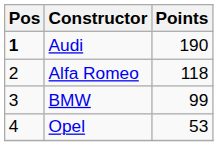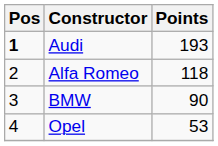 <table class="wikitable"   style="font-size:   85%;">
 <tr>
 <th>Pos</th>
 <th>Constructor</th>
 <th>Points</th>
 </tr>
 <tr>
 <td><strong>1</strong></td>
 <td> <a href='#'>Audi</a></td>
-<td align="right">190</td>
+<td align="right">193</td>
 </tr>
 <tr>
 <td>2</td>
 <td> <a href='#'>Alfa Romeo</a></td>
 <td align="right">118</td>
 </tr>
 <tr>
 <td>3</td>
 <td> <a href='#'>BMW</a></td>
-<td align="right">99</td>
+<td align="right">90</td>
 </tr>
 <tr>
 <td>4</td>
 <td> <a href='#'>Opel</a></td>
 <td align="right">53</td>
 </tr>
 <tr>
 </tr>
 </table>
